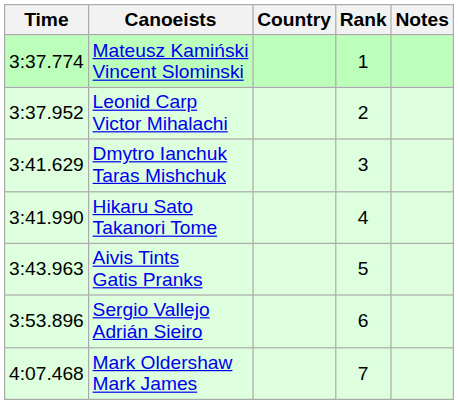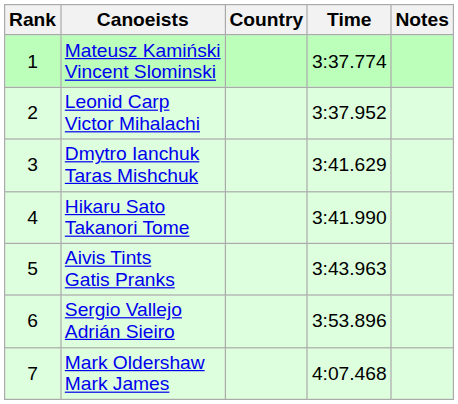 <table class="wikitable" style="text-align:center">
 <tr>
-<th>Time</th>
+<th>Rank</th>
 <th>Canoeists</th>
 <th>Country</th>
-<th>Rank</th>
+<th>Time</th>
 <th>Notes</th>
 </tr>
 <tr bgcolor=bbffbb>
-<td>3:37.774</td>
+<td>1</td>
 <td align="left"><a href='#'>Mateusz Kamiński</a><br><a href='#'>Vincent Slominski</a></td>
 <td align="left"></td>
-<td>1</td>
+<td>3:37.774</td>
 <td></td>
 </tr>
 <tr bgcolor=ddffdd>
-<td>3:37.952</td>
+<td>2</td>
 <td align="left"><a href='#'>Leonid Carp</a><br><a href='#'>Victor Mihalachi</a></td>
 <td align="left"></td>
-<td>2</td>
+<td>3:37.952</td>
 <td></td>
 </tr>
 <tr bgcolor=ddffdd>
-<td>3:41.629</td>
+<td>3</td>
 <td align="left"><a href='#'>Dmytro Ianchuk</a><br><a href='#'>Taras Mishchuk</a></td>
 <td align="left"></td>
-<td>3</td>
+<td>3:41.629</td>
 <td></td>
 </tr>
 <tr bgcolor=ddffdd>
-<td>3:41.990</td>
+<td>4</td>
 <td align="left"><a href='#'>Hikaru Sato</a><br><a href='#'>Takanori Tome</a></td>
 <td align="left"></td>
-<td>4</td>
+<td>3:41.990</td>
 <td></td>
 </tr>
 <tr bgcolor=ddffdd>
-<td>3:43.963</td>
+<td>5</td>
 <td align="left"><a href='#'>Aivis Tints</a><br><a href='#'>Gatis Pranks</a></td>
 <td align="left"></td>
-<td>5</td>
+<td>3:43.963</td>
 <td></td>
 </tr>
 <tr bgcolor=ddffdd>
-<td>3:53.896</td>
+<td>6</td>
 <td align="left"><a href='#'>Sergio Vallejo</a><br><a href='#'>Adrián Sieiro</a></td>
 <td align="left"></td>
-<td>6</td>
+<td>3:53.896</td>
 <td></td>
 </tr>
 <tr bgcolor=ddffdd>
-<td>4:07.468</td>
+<td>7</td>
 <td align="left"><a href='#'>Mark Oldershaw</a><br><a href='#'>Mark James</a></td>
 <td align="left"></td>
-<td>7</td>
+<td>4:07.468</td>
 <td></td>
 </tr>
 </table>
